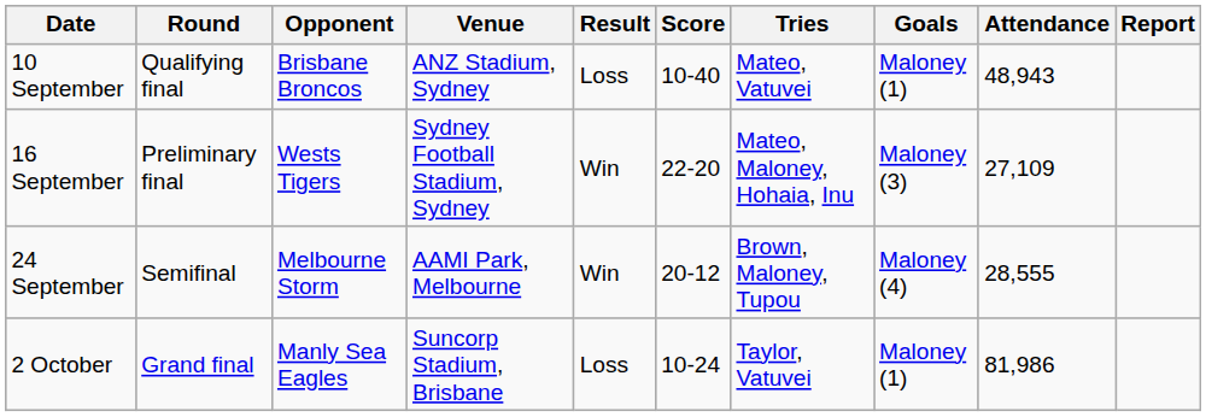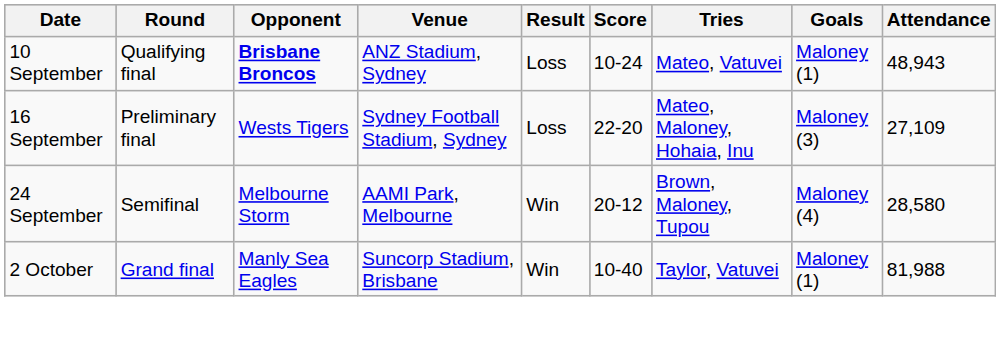 <table class="wikitable" style="font-size:75%; width:100%;">
 <tr>
 <th>Date</th>
 <th>Round</th>
 <th>Opponent</th>
 <th>Venue</th>
 <th>Result</th>
 <th>Score</th>
 <th>Tries</th>
 <th>Goals</th>
 <th>Attendance</th>
-<th>Report</th>
 </tr>
 <tr style=>
 <td>10 September</td>
 <td>Qualifying final</td>
-<td> <a href='#'>Brisbane Broncos</a></td>
+<td><strong> <a href='#'>Brisbane Broncos</a></strong></td>
 <td><a href='#'>ANZ Stadium</a>, <a href='#'>Sydney</a></td>
 <td>Loss</td>
-<td>10-40</td>
+<td>10-24</td>
 <td><a href='#'>Mateo</a>, <a href='#'>Vatuvei</a></td>
 <td><a href='#'>Maloney</a> (1)</td>
 <td>48,943</td>
-<td></td>
 </tr>
 <tr style=>
 <td>16 September</td>
 <td>Preliminary final</td>
 <td> <a href='#'>Wests Tigers</a></td>
 <td><a href='#'>Sydney Football Stadium</a>, <a href='#'>Sydney</a></td>
-<td>Win</td>
+<td>Loss</td>
 <td>22-20</td>
 <td><a href='#'>Mateo</a>, <a href='#'>Maloney</a>, <a href='#'>Hohaia</a>, <a href='#'>Inu</a></td>
 <td><a href='#'>Maloney</a> (3)</td>
 <td>27,109</td>
-<td></td>
 </tr>
 <tr style=>
 <td>24 September</td>
 <td>Semifinal</td>
 <td> <a href='#'>Melbourne Storm</a></td>
 <td><a href='#'>AAMI Park</a>, <a href='#'>Melbourne</a></td>
 <td>Win</td>
 <td>20-12</td>
 <td><a href='#'>Brown</a>, <a href='#'>Maloney</a>, <a href='#'>Tupou</a></td>
 <td><a href='#'>Maloney</a> (4)</td>
-<td>28,555</td>
-<td></td>
+<td>28,580</td>
 </tr>
 <tr style=>
 <td>2 October</td>
 <td><a href='#'>Grand final</a></td>
 <td> <a href='#'>Manly Sea Eagles</a></td>
 <td><a href='#'>Suncorp Stadium</a>, <a href='#'>Brisbane</a></td>
-<td>Loss</td>
-<td>10-24</td>
+<td>Win</td>
+<td>10-40</td>
 <td><a href='#'>Taylor</a>, <a href='#'>Vatuvei</a></td>
 <td><a href='#'>Maloney</a> (1)</td>
-<td>81,986</td>
-<td></td>
+<td>81,988</td>
 </tr>
 </table>
